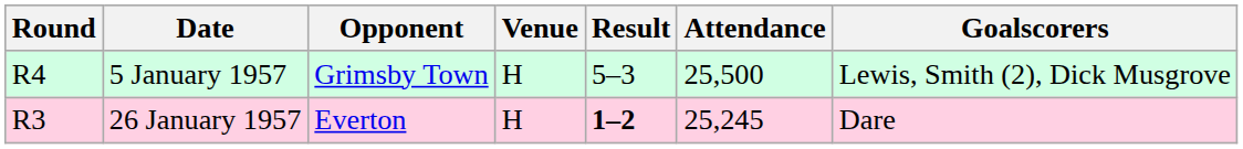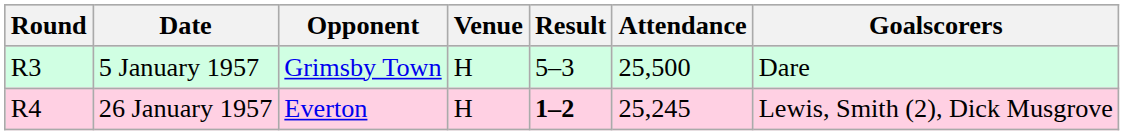 <table class="wikitable">
 <tr>
 <th>Round</th>
 <th>Date</th>
 <th>Opponent</th>
 <th>Venue</th>
 <th>Result</th>
 <th>Attendance</th>
 <th>Goalscorers</th>
 </tr>
 <tr style="background-color: #d0ffe3;">
-<td>R4</td>
+<td>R3</td>
 <td>5 January 1957</td>
 <td><a href='#'>Grimsby Town</a></td>
 <td>H</td>
 <td>5–3</td>
 <td>25,500</td>
-<td>Lewis, Smith (2), Dick Musgrove</td>
+<td>Dare</td>
 </tr>
 <tr style="background-color: #ffd0e3;">
-<td>R3</td>
+<td>R4</td>
 <td>26 January 1957</td>
 <td><a href='#'>Everton</a></td>
 <td>H</td>
 <td><strong>1–2</strong></td>
 <td>25,245</td>
-<td>Dare</td>
+<td>Lewis, Smith (2), Dick Musgrove</td>
 </tr>
 </table>
